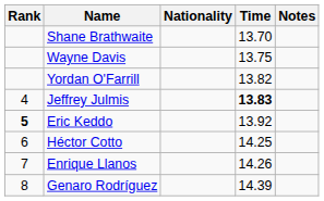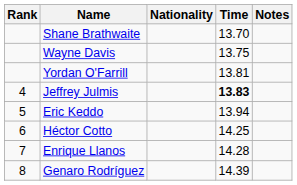 <table class="wikitable sortable" style="text-align:center;font-size:95%">
 <tr>
 <th>Rank</th>
 <th>Name</th>
 <th>Nationality</th>
 <th>Time</th>
 <th>Notes</th>
 </tr>
 <tr>
 <td></td>
 <td align=left><a href='#'>Shane Brathwaite</a></td>
 <td align=left></td>
 <td>13.70</td>
 <td></td>
 </tr>
 <tr>
 <td></td>
 <td align=left><a href='#'>Wayne Davis</a></td>
 <td align=left></td>
 <td>13.75</td>
 <td></td>
 </tr>
 <tr>
 <td></td>
 <td align=left><a href='#'>Yordan O'Farrill</a></td>
 <td align=left></td>
-<td>13.82</td>
+<td>13.81</td>
 <td></td>
 </tr>
 <tr>
 <td>4</td>
 <td align=left><a href='#'>Jeffrey Julmis</a></td>
 <td align=left></td>
 <td><strong>13.83</strong></td>
 <td></td>
 </tr>
 <tr>
-<td><strong>5</strong></td>
+<td>5</td>
 <td align=left><a href='#'>Eric Keddo</a></td>
 <td align=left></td>
-<td>13.92</td>
+<td>13.94</td>
 <td></td>
 </tr>
 <tr>
 <td>6</td>
 <td align=left><a href='#'>Héctor Cotto</a></td>
 <td align=left></td>
 <td>14.25</td>
 <td></td>
 </tr>
 <tr>
 <td>7</td>
 <td align=left><a href='#'>Enrique Llanos</a></td>
 <td align=left></td>
-<td>14.26</td>
+<td>14.28</td>
 <td></td>
 </tr>
 <tr>
 <td>8</td>
 <td align=left><a href='#'>Genaro Rodríguez</a></td>
 <td align=left></td>
 <td>14.39</td>
 <td></td>
 </tr>
 </table>
